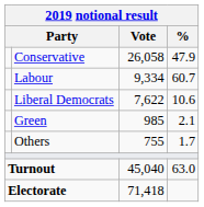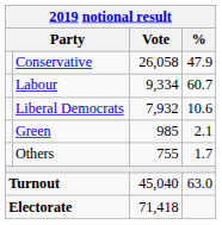 <table class="wikitable">
 <tr>
 <th colspan="4"><a href='#'>2019</a> <a href='#'>notional result</a></th>
 </tr>
 <tr>
 <th bgcolor="#DDDDFF" width="130px" colspan="2">Party</th>
 <th bgcolor="#DDDDFF" width="50px">Vote</th>
 <th bgcolor="#DDDDFF" width="30px">%</th>
 </tr>
 <tr>
 <td></td>
 <td><a href='#'>Conservative</a></td>
 <td align=right>26,058</td>
 <td align=right>47.9</td>
 </tr>
 <tr>
 <td></td>
 <td><a href='#'>Labour</a></td>
 <td align=right>9,334</td>
 <td align=right>60.7</td>
 </tr>
 <tr>
 <td></td>
 <td><a href='#'>Liberal Democrats</a></td>
-<td align=right>7,622</td>
+<td align=right>7,932</td>
 <td align=right>10.6</td>
 </tr>
 <tr>
 <td></td>
 <td><a href='#'>Green</a></td>
 <td align=right>985</td>
 <td align=right>2.1</td>
 </tr>
 <tr>
 <td></td>
 <td>Others</td>
 <td align=right>755</td>
 <td align=right>1.7</td>
 </tr>
 <tr>
 <td colspan="4" bgcolor="#EAECF0"></td>
 </tr>
 <tr>
 <td colspan="2"><strong>Turnout</strong></td>
 <td align=right>45,040</td>
 <td align=right>63.0</td>
 </tr>
 <tr>
 <td colspan="2"><strong>Electorate</strong></td>
 <td align=right>71,418</td>
 </tr>
 </table>
